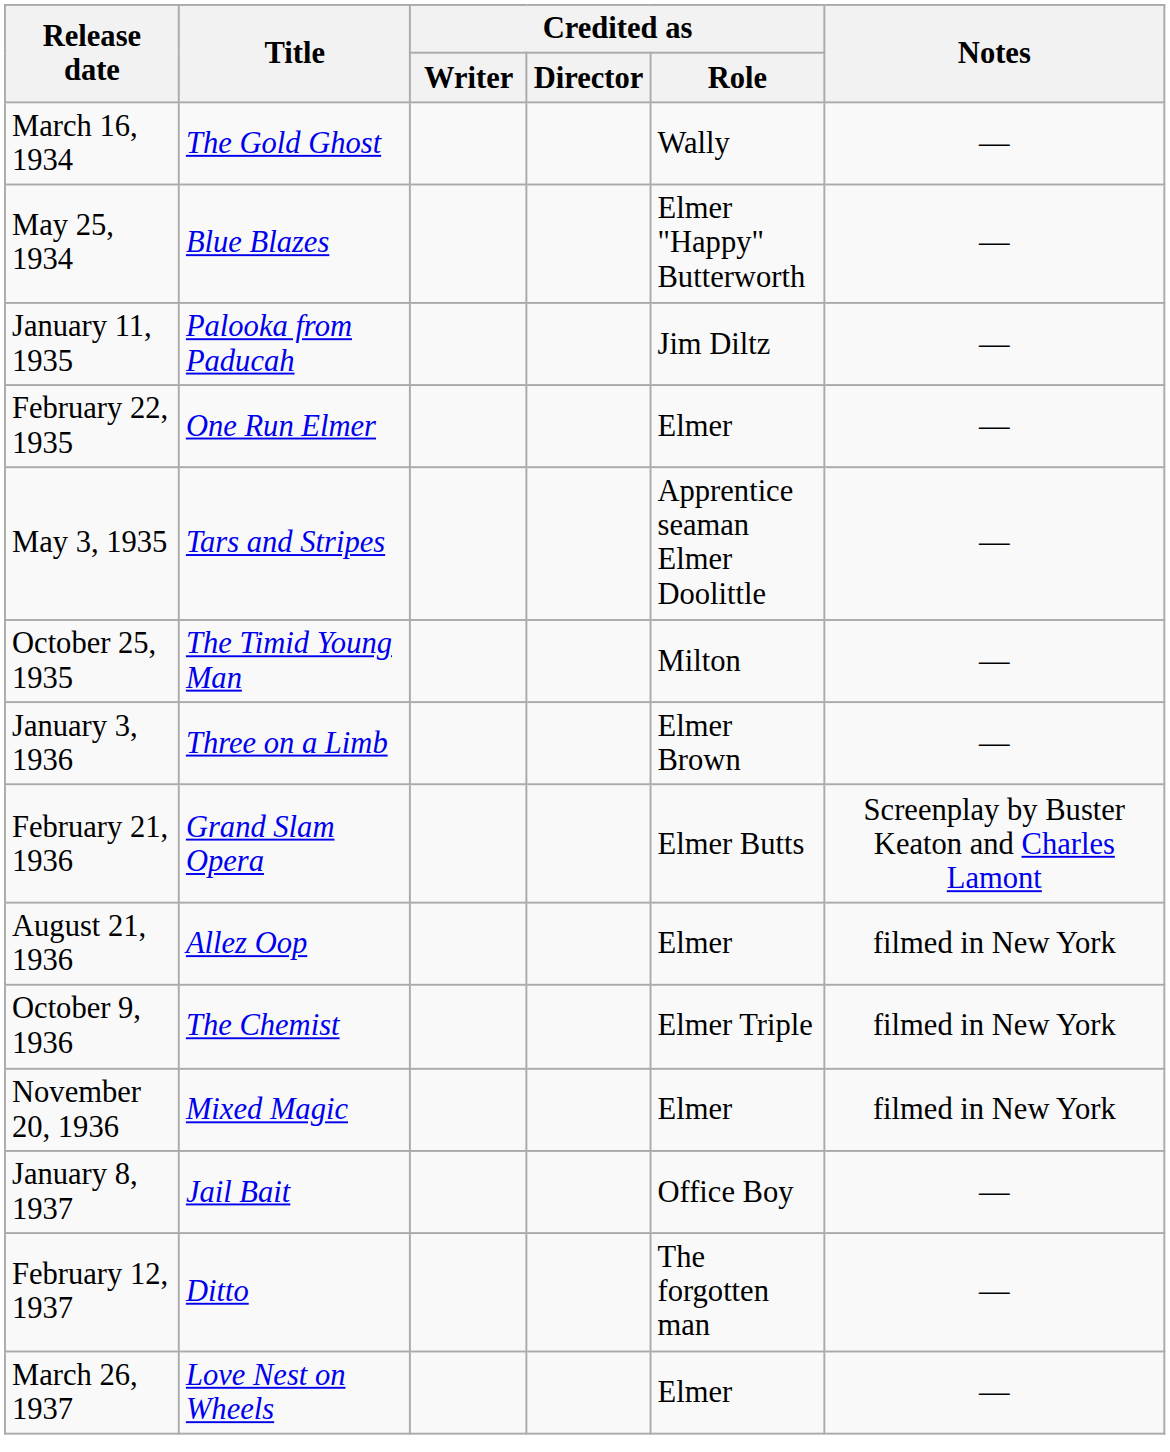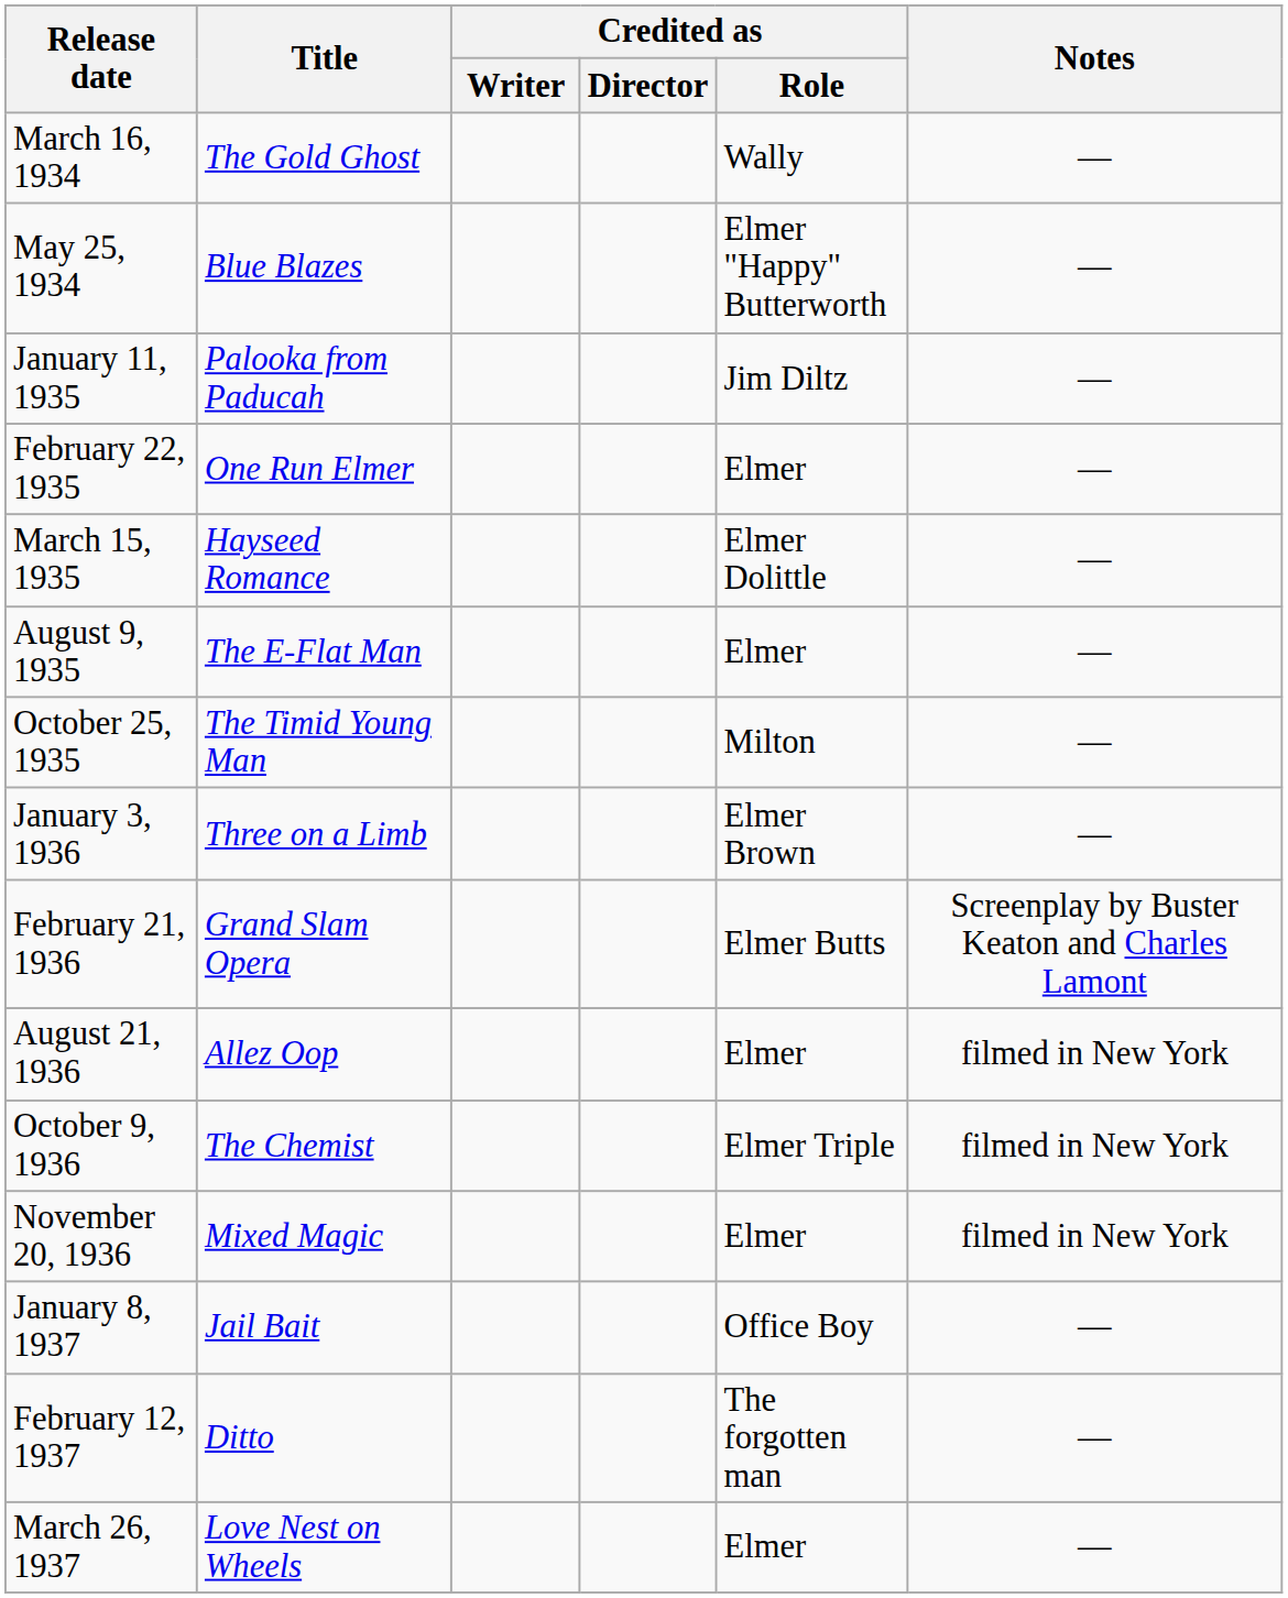 <table class=wikitable style="text-align:center">
 <tr>
 <th style="width:15%;" rowspan="2">Release date</th>
 <th style="width:20%;" rowspan="2">Title</th>
 <th colspan=3>Credited as</th>
 <th rowspan=2>Notes</th>
 </tr>
 <tr>
 <th style="width:10%;">Writer</th>
 <th style="width:10%;">Director</th>
 <th style="width:15%;">Role</th>
 </tr>
 <tr>
 <td align=left>March 16, 1934</td>
 <td align=left><em><a href='#'>The Gold Ghost</a></em></td>
 <td></td>
 <td></td>
 <td align=left>Wally</td>
 <td>—</td>
 </tr>
 <tr>
 <td align=left>May 25, 1934</td>
 <td align=left><em><a href='#'>Blue Blazes</a></em></td>
 <td></td>
 <td></td>
 <td align=left>Elmer "Happy" Butterworth</td>
 <td>—</td>
 </tr>
 <tr>
 <td align=left>January 11, 1935</td>
 <td align=left><em><a href='#'>Palooka from Paducah</a></em></td>
 <td></td>
 <td></td>
 <td align=left>Jim Diltz</td>
 <td>—</td>
 </tr>
 <tr>
 <td align=left>February 22, 1935</td>
 <td align=left><em><a href='#'>One Run Elmer</a></em></td>
 <td></td>
 <td></td>
 <td align=left>Elmer</td>
 <td>—</td>
 </tr>
 <tr>
-<td align=left>May 3, 1935</td>
-<td align=left><em><a href='#'>Tars and Stripes</a></em></td>
+<td align=left>March 15, 1935</td>
+<td align=left><em><a href='#'>Hayseed Romance</a></em></td>
 <td></td>
 <td></td>
-<td align=left>Apprentice seaman Elmer Doolittle</td>
+<td align=left>Elmer Dolittle</td>
+<td>—</td>
+</tr>
+<tr>
+<td align=left>August 9, 1935</td>
+<td align=left><em><a href='#'>The E-Flat Man</a></em></td>
+<td></td>
+<td></td>
+<td align=left>Elmer</td>
 <td>—</td>
 </tr>
 <tr>
 <td align=left>October 25, 1935</td>
 <td align=left><em><a href='#'>The Timid Young Man</a></em></td>
 <td></td>
 <td></td>
 <td align=left>Milton</td>
 <td>—</td>
 </tr>
 <tr>
 <td align=left>January 3, 1936</td>
 <td align=left><em><a href='#'>Three on a Limb</a></em></td>
 <td></td>
 <td></td>
 <td align=left>Elmer Brown</td>
 <td>—</td>
 </tr>
 <tr>
 <td align=left>February 21, 1936</td>
 <td align=left><em><a href='#'>Grand Slam Opera</a></em></td>
 <td></td>
 <td></td>
 <td align=left>Elmer Butts</td>
 <td>Screenplay by Buster Keaton and <a href='#'>Charles Lamont</a></td>
 </tr>
 <tr>
 <td align=left>August 21, 1936</td>
 <td align=left><em><a href='#'>Allez Oop</a></em></td>
 <td></td>
 <td></td>
 <td align=left>Elmer</td>
 <td>filmed in New York</td>
 </tr>
 <tr>
 <td align=left>October 9, 1936</td>
 <td align=left><em><a href='#'>The Chemist</a></em></td>
 <td></td>
 <td></td>
 <td align=left>Elmer Triple</td>
 <td>filmed in New York</td>
 </tr>
 <tr>
 <td align=left>November 20, 1936</td>
 <td align=left><em><a href='#'>Mixed Magic</a></em></td>
 <td></td>
 <td></td>
 <td align=left>Elmer</td>
 <td>filmed in New York</td>
 </tr>
 <tr>
 <td align=left>January 8, 1937</td>
 <td align=left><em><a href='#'>Jail Bait</a></em></td>
 <td></td>
 <td></td>
 <td align=left>Office Boy</td>
 <td>—</td>
 </tr>
 <tr>
 <td align=left>February 12, 1937</td>
 <td align=left><em><a href='#'>Ditto</a></em></td>
 <td></td>
 <td></td>
 <td align=left>The forgotten man</td>
 <td>—</td>
 </tr>
 <tr>
 <td align=left>March 26, 1937</td>
 <td align=left><em><a href='#'>Love Nest on Wheels</a></em></td>
 <td></td>
 <td></td>
 <td align=left>Elmer</td>
 <td>—</td>
 </tr>
 </table>
